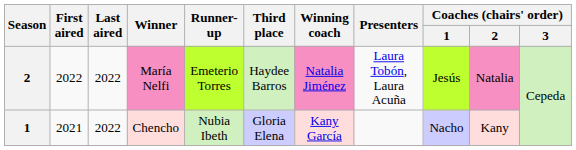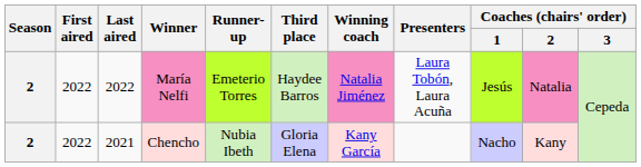 <table class="wikitable" style="text-align:center; font-size:90%; line-height:16px; width:100%">
 <tr>
 <th width="1%" rowspan="2" scope="col">Season</th>
 <th width="6%" rowspan="2" scope="col">First aired</th>
 <th width="6%" rowspan="2" scope="col">Last aired</th>
 <th width="8%" rowspan="2" scope="col">Winner</th>
 <th width="8%" rowspan="2" scope="col">Runner-up</th>
 <th width="8%" rowspan="2" scope="col">Third place</th>
 <th width="8%" rowspan="2" scope="col">Winning coach</th>
 <th width="7%" rowspan="2" scope="col">Presenters</th>
 <th width="24%" colspan="4" nowrap>Coaches (chairs' order)</th>
 </tr>
 <tr>
 <th width="6%">1</th>
 <th width="6%">2</th>
 <th width="6%">3</th>
 </tr>
 <tr>
 <th>2</th>
 <td> 2022</td>
 <td> 2022</td>
 <td style="background:#f78fc2">María Nelfi</td>
 <td style="background:#bdff2f">Emeterio Torres</td>
 <td style="background:#d0f0c0">Haydee Barros</td>
 <td style="background:#f78fc2"><a href='#'>Natalia Jiménez</a></td>
 <td><a href='#'>Laura Tobón</a>,<br>Laura Acuña</td>
 <td style="background:#bdff2f">Jesús</td>
 <td style="background:#F78fc2">Natalia</td>
 <td rowspan="2" style="background:#d0f0c0">Cepeda</td>
 </tr>
 <tr>
-<th>1</th>
+<th>2</th>
+<td> 2022</td>
 <td> 2021</td>
-<td> 2022</td>
 <td style="background:#ffdddd">Chencho</td>
 <td style="background:#d0f0c0">Nubia Ibeth</td>
 <td style="background:#ccf">Gloria Elena</td>
 <td style="background:#ffdddd"><a href='#'>Kany García</a></td>
 <td> <a href='#'></a></td>
 <td style="background:#ccf">Nacho</td>
 <td style="background:#ffdddd">Kany</td>
 </tr>
 </table>
